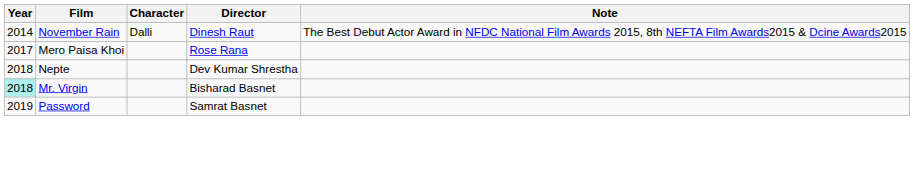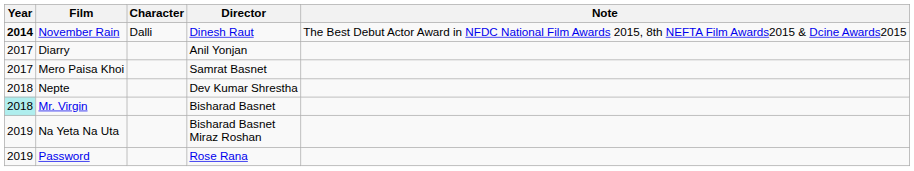 <table class="wikitable">
 <tr>
 <th>Year</th>
 <th>Film</th>
 <th>Character</th>
 <th>Director</th>
 <th>Note</th>
 </tr>
 <tr>
-<td>2014</td>
+<td><strong>2014</strong></td>
 <td><a href='#'>November Rain</a></td>
 <td>Dalli</td>
 <td><a href='#'>Dinesh Raut</a></td>
 <td> The Best Debut Actor Award in <a href='#'>NFDC National Film Awards</a> 2015, 8th <a href='#'>NEFTA Film Awards</a>2015 & <a href='#'>Dcine Awards</a>2015</td>
 </tr>
 <tr>
 <td>2017</td>
+<td>Diarry</td>
+<td></td>
+<td>Anil Yonjan</td>
+<td></td>
+</tr>
+<tr>
+<td>2017</td>
 <td>Mero Paisa Khoi</td>
 <td></td>
-<td><a href='#'>Rose Rana</a></td>
+<td>Samrat Basnet</td>
 <td></td>
 </tr>
 <tr>
 <td>2018</td>
 <td>Nepte</td>
 <td></td>
 <td>Dev Kumar Shrestha</td>
 <td></td>
 </tr>
 <tr>
 <td style="background: paleturquoise;">2018</td>
 <td><a href='#'>Mr. Virgin</a></td>
 <td></td>
 <td>Bisharad Basnet</td>
 <td></td>
 </tr>
 <tr>
 <td>2019</td>
+<td>Na Yeta Na Uta</td>
+<td></td>
+<td>Bisharad Basnet<br>Miraz Roshan</td>
+<td></td>
+</tr>
+<tr>
+<td>2019</td>
 <td><a href='#'>Password</a></td>
 <td></td>
-<td>Samrat Basnet</td>
+<td><a href='#'>Rose Rana</a></td>
 <td></td>
 </tr>
 </table>
